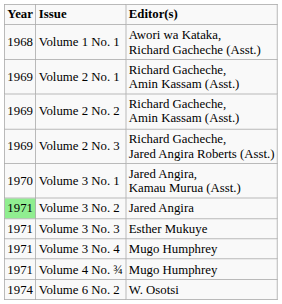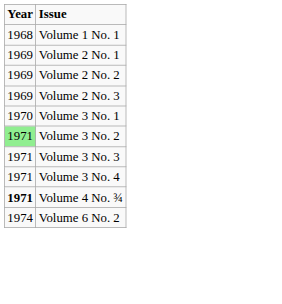 <table class="wikitable">
 <tr>
 <td><strong>Year</strong></td>
 <td><strong>Issue</strong></td>
-<td><strong>Editor(s)</strong></td>
 </tr>
 <tr>
 <td>1968</td>
 <td>Volume 1 No. 1</td>
-<td>Awori wa Kataka,<br>Richard Gacheche (Asst.)</td>
 </tr>
 <tr>
 <td>1969</td>
 <td>Volume 2 No. 1</td>
-<td>Richard Gacheche,<br>Amin Kassam (Asst.)</td>
 </tr>
 <tr>
 <td>1969</td>
 <td>Volume 2 No. 2</td>
-<td>Richard Gacheche,<br>Amin Kassam (Asst.)</td>
 </tr>
 <tr>
 <td>1969</td>
 <td>Volume 2 No. 3</td>
-<td>Richard Gacheche,<br>Jared Angira Roberts (Asst.)</td>
 </tr>
 <tr>
 <td>1970</td>
 <td>Volume 3 No. 1</td>
-<td>Jared Angira,<br>Kamau Murua (Asst.)</td>
 </tr>
 <tr>
 <td style="background: lightgreen;">1971</td>
 <td>Volume 3 No. 2</td>
-<td>Jared Angira</td>
 </tr>
 <tr>
 <td>1971</td>
 <td>Volume 3 No. 3</td>
-<td>Esther Mukuye</td>
 </tr>
 <tr>
 <td>1971</td>
 <td>Volume 3 No. 4</td>
-<td>Mugo Humphrey</td>
 </tr>
 <tr>
-<td>1971</td>
+<td><strong>1971</strong></td>
 <td>Volume 4 No. ¾</td>
-<td>Mugo Humphrey</td>
 </tr>
 <tr>
 <td>1974</td>
 <td>Volume 6 No. 2</td>
-<td>W. Osotsi</td>
 </tr>
 </table>
